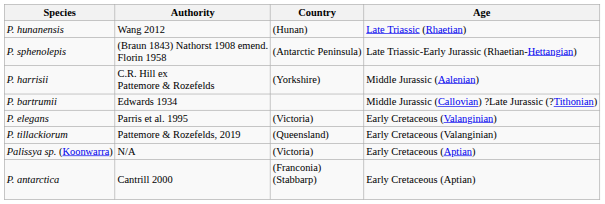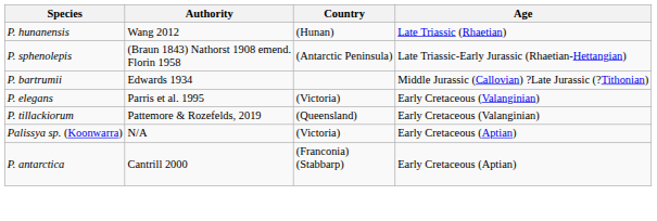 <table class="wikitable">
 <tr>
 <th>Species</th>
 <th>Authority</th>
 <th>Country</th>
 <th>Age</th>
 </tr>
 <tr>
 <td><em>P. hunanensis</em></td>
 <td>Wang 2012</td>
 <td> (Hunan)</td>
 <td><a href='#'>Late Triassic</a> (<a href='#'>Rhaetian</a>)</td>
 </tr>
 <tr>
 <td><em>P. sphenolepis</em></td>
 <td>(Braun 1843) Nathorst 1908 emend.<br>Florin 1958</td>
 <td> (Antarctic Peninsula)</td>
 <td>Late Triassic-Early Jurassic (Rhaetian-<a href='#'>Hettangian</a>)</td>
-</tr>
-<tr>
-<td><em>P. harrisii</em></td>
-<td>C.R. Hill ex<br>Pattemore & Rozefelds</td>
-<td> (Yorkshire)</td>
-<td>Middle Jurassic (<a href='#'>Aalenian</a>)</td>
 </tr>
 <tr>
 <td><em>P. bartrumii</em></td>
 <td>Edwards 1934</td>
 <td></td>
 <td>Middle Jurassic (<a href='#'>Callovian</a>) ?Late Jurassic (?<a href='#'>Tithonian</a>)</td>
 </tr>
 <tr>
 <td><em>P. elegans</em></td>
 <td>Parris et al. 1995</td>
 <td> (Victoria)</td>
 <td>Early Cretaceous (<a href='#'>Valanginian</a>)</td>
 </tr>
 <tr>
 <td><em>P. tillackiorum</em></td>
 <td>Pattemore & Rozefelds, 2019</td>
 <td> (Queensland)</td>
 <td>Early Cretaceous (Valanginian)</td>
 </tr>
 <tr>
 <td><em>Palissya sp.</em> (<a href='#'>Koonwarra</a>)</td>
 <td>N/A</td>
 <td> (Victoria)</td>
 <td>Early Cretaceous (<a href='#'>Aptian</a>)</td>
 </tr>
 <tr>
 <td><em>P. antarctica</em></td>
 <td>Cantrill 2000</td>
 <td> (Franconia)<br> (Stabbarp)<br><br></td>
 <td>Early Cretaceous (Aptian)</td>
 </tr>
 </table>
